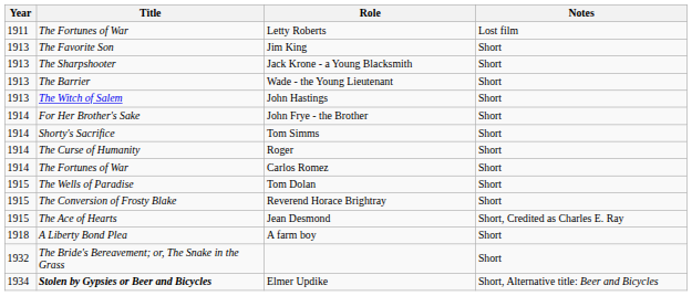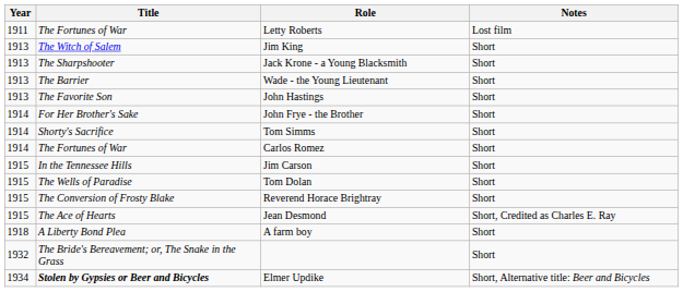 <table class="wikitable sortable" width=80%>
 <tr>
 <th width=3%>Year</th>
 <th width=27%>Title</th>
 <th width=25%>Role</th>
 <th width=25% class="unsortable">Notes</th>
 </tr>
 <tr>
 <td>1911</td>
 <td><em>The Fortunes of War</em></td>
 <td>Letty Roberts</td>
 <td>Lost film</td>
 </tr>
 <tr>
 <td>1913</td>
-<td><em>The Favorite Son</em></td>
+<td><em><a href='#'>The Witch of Salem</a></em></td>
 <td>Jim King</td>
 <td>Short</td>
 </tr>
 <tr>
 <td>1913</td>
 <td><em>The Sharpshooter</em></td>
 <td>Jack Krone - a Young Blacksmith</td>
 <td>Short</td>
 </tr>
 <tr>
 <td>1913</td>
 <td><em>The Barrier</em></td>
 <td>Wade - the Young Lieutenant</td>
 <td>Short</td>
 </tr>
 <tr>
 <td>1913</td>
-<td><em><a href='#'>The Witch of Salem</a></em></td>
+<td><em>The Favorite Son</em></td>
 <td>John Hastings</td>
 <td>Short</td>
 </tr>
 <tr>
 <td>1914</td>
 <td><em>For Her Brother's Sake</em></td>
 <td>John Frye - the Brother</td>
 <td>Short</td>
 </tr>
 <tr>
 <td>1914</td>
 <td><em>Shorty's Sacrifice</em></td>
 <td>Tom Simms</td>
 <td>Short</td>
 </tr>
 <tr>
 <td>1914</td>
-<td><em>The Curse of Humanity</em></td>
-<td>Roger</td>
+<td><em>The Fortunes of War</em></td>
+<td>Carlos Romez</td>
 <td>Short</td>
 </tr>
 <tr>
-<td>1914</td>
-<td><em>The Fortunes of War</em></td>
-<td>Carlos Romez</td>
+<td>1915</td>
+<td><em>In the Tennessee Hills</em></td>
+<td>Jim Carson</td>
 <td>Short</td>
 </tr>
 <tr>
 <td>1915</td>
 <td><em>The Wells of Paradise</em></td>
 <td>Tom Dolan</td>
 <td>Short</td>
 </tr>
 <tr>
 <td>1915</td>
 <td><em>The Conversion of Frosty Blake</em></td>
 <td>Reverend Horace Brightray</td>
 <td>Short</td>
 </tr>
 <tr>
 <td>1915</td>
 <td><em>The Ace of Hearts</em></td>
 <td>Jean Desmond</td>
 <td>Short, Credited as Charles E. Ray</td>
 </tr>
 <tr>
 <td>1918</td>
 <td><em>A Liberty Bond Plea</em></td>
 <td>A farm boy</td>
 <td>Short</td>
 </tr>
 <tr>
 <td>1932</td>
 <td><em>The Bride's Bereavement; or, The Snake in the Grass</em></td>
 <td></td>
 <td>Short</td>
 </tr>
 <tr>
 <td>1934</td>
 <td><strong><em>Stolen by Gypsies or Beer and Bicycles</em></strong></td>
 <td>Elmer Updike</td>
 <td>Short, Alternative title: <em>Beer and Bicycles</em></td>
 </tr>
 </table>
